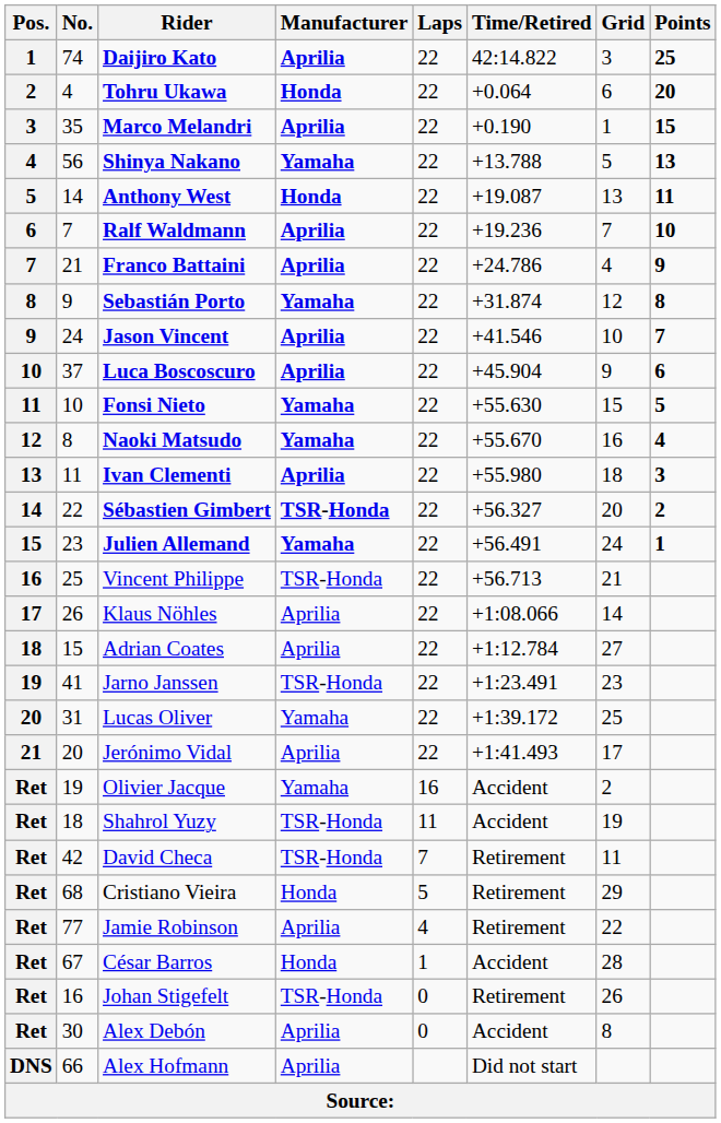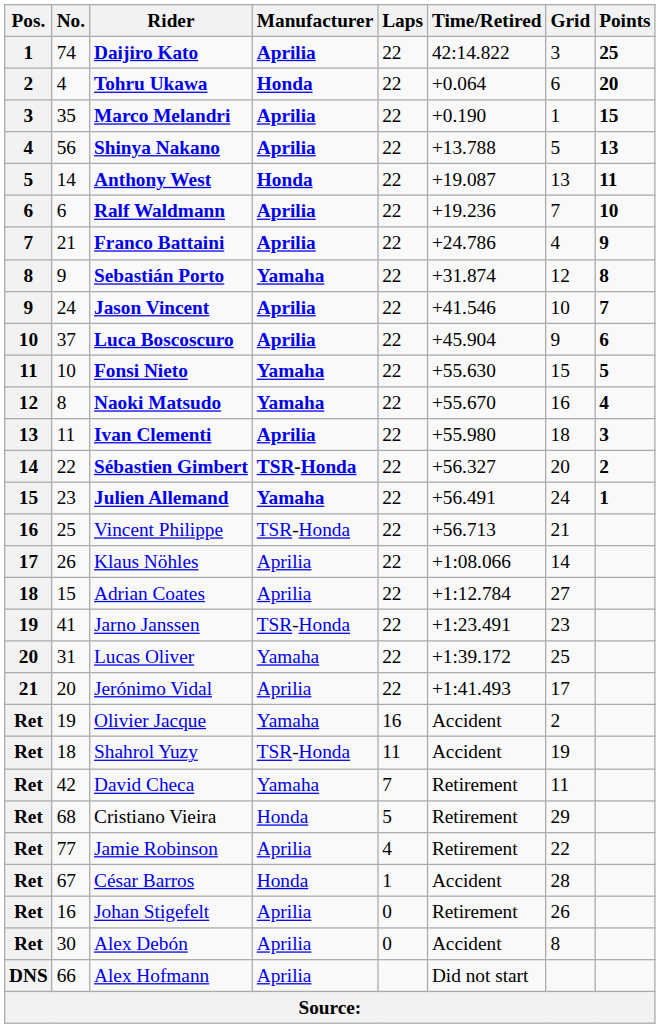 <table class="wikitable" style="font-size: 95%;">
 <tr>
 <th>Pos.</th>
 <th>No.</th>
 <th>Rider</th>
 <th>Manufacturer</th>
 <th>Laps</th>
 <th>Time/Retired</th>
 <th>Grid</th>
 <th>Points</th>
 </tr>
 <tr>
 <th>1</th>
 <td>74</td>
 <td> <strong><a href='#'>Daijiro Kato</a></strong></td>
 <td><strong><a href='#'>Aprilia</a></strong></td>
 <td>22</td>
 <td>42:14.822</td>
 <td>3</td>
 <td><strong>25</strong></td>
 </tr>
 <tr>
 <th>2</th>
 <td>4</td>
 <td> <strong><a href='#'>Tohru Ukawa</a></strong></td>
 <td><strong><a href='#'>Honda</a></strong></td>
 <td>22</td>
 <td>+0.064</td>
 <td>6</td>
 <td><strong>20</strong></td>
 </tr>
 <tr>
 <th>3</th>
 <td>35</td>
 <td> <strong><a href='#'>Marco Melandri</a></strong></td>
 <td><strong><a href='#'>Aprilia</a></strong></td>
 <td>22</td>
 <td>+0.190</td>
 <td>1</td>
 <td><strong>15</strong></td>
 </tr>
 <tr>
 <th>4</th>
 <td>56</td>
 <td> <strong><a href='#'>Shinya Nakano</a></strong></td>
-<td><strong><a href='#'>Yamaha</a></strong></td>
+<td><strong><a href='#'>Aprilia</a></strong></td>
 <td>22</td>
 <td>+13.788</td>
 <td>5</td>
 <td><strong>13</strong></td>
 </tr>
 <tr>
 <th>5</th>
 <td>14</td>
 <td> <strong><a href='#'>Anthony West</a></strong></td>
 <td><strong><a href='#'>Honda</a></strong></td>
 <td>22</td>
 <td>+19.087</td>
 <td>13</td>
 <td><strong>11</strong></td>
 </tr>
 <tr>
 <th>6</th>
-<td>7</td>
+<td>6</td>
 <td> <strong><a href='#'>Ralf Waldmann</a></strong></td>
 <td><strong><a href='#'>Aprilia</a></strong></td>
 <td>22</td>
 <td>+19.236</td>
 <td>7</td>
 <td><strong>10</strong></td>
 </tr>
 <tr>
 <th>7</th>
 <td>21</td>
 <td> <strong><a href='#'>Franco Battaini</a></strong></td>
 <td><strong><a href='#'>Aprilia</a></strong></td>
 <td>22</td>
 <td>+24.786</td>
 <td>4</td>
 <td><strong>9</strong></td>
 </tr>
 <tr>
 <th>8</th>
 <td>9</td>
 <td> <strong><a href='#'>Sebastián Porto</a></strong></td>
 <td><strong><a href='#'>Yamaha</a></strong></td>
 <td>22</td>
 <td>+31.874</td>
 <td>12</td>
 <td><strong>8</strong></td>
 </tr>
 <tr>
 <th>9</th>
 <td>24</td>
 <td> <strong><a href='#'>Jason Vincent</a></strong></td>
 <td><strong><a href='#'>Aprilia</a></strong></td>
 <td>22</td>
 <td>+41.546</td>
 <td>10</td>
 <td><strong>7</strong></td>
 </tr>
 <tr>
 <th>10</th>
 <td>37</td>
 <td> <strong><a href='#'>Luca Boscoscuro</a></strong></td>
 <td><strong><a href='#'>Aprilia</a></strong></td>
 <td>22</td>
 <td>+45.904</td>
 <td>9</td>
 <td><strong>6</strong></td>
 </tr>
 <tr>
 <th>11</th>
 <td>10</td>
 <td> <strong><a href='#'>Fonsi Nieto</a></strong></td>
 <td><strong><a href='#'>Yamaha</a></strong></td>
 <td>22</td>
 <td>+55.630</td>
 <td>15</td>
 <td><strong>5</strong></td>
 </tr>
 <tr>
 <th>12</th>
 <td>8</td>
 <td> <strong><a href='#'>Naoki Matsudo</a></strong></td>
 <td><strong><a href='#'>Yamaha</a></strong></td>
 <td>22</td>
 <td>+55.670</td>
 <td>16</td>
 <td><strong>4</strong></td>
 </tr>
 <tr>
 <th>13</th>
 <td>11</td>
 <td> <strong><a href='#'>Ivan Clementi</a></strong></td>
 <td><strong><a href='#'>Aprilia</a></strong></td>
 <td>22</td>
 <td>+55.980</td>
 <td>18</td>
 <td><strong>3</strong></td>
 </tr>
 <tr>
 <th>14</th>
 <td>22</td>
 <td> <strong><a href='#'>Sébastien Gimbert</a></strong></td>
 <td><strong><a href='#'>TSR</a>-<a href='#'>Honda</a></strong></td>
 <td>22</td>
 <td>+56.327</td>
 <td>20</td>
 <td><strong>2</strong></td>
 </tr>
 <tr>
 <th>15</th>
 <td>23</td>
 <td> <strong><a href='#'>Julien Allemand</a></strong></td>
 <td><strong><a href='#'>Yamaha</a></strong></td>
 <td>22</td>
 <td>+56.491</td>
 <td>24</td>
 <td><strong>1</strong></td>
 </tr>
 <tr>
 <th>16</th>
 <td>25</td>
 <td> <a href='#'>Vincent Philippe</a></td>
 <td><a href='#'>TSR</a>-<a href='#'>Honda</a></td>
 <td>22</td>
 <td>+56.713</td>
 <td>21</td>
 <td></td>
 </tr>
 <tr>
 <th>17</th>
 <td>26</td>
 <td> <a href='#'>Klaus Nöhles</a></td>
 <td><a href='#'>Aprilia</a></td>
 <td>22</td>
 <td>+1:08.066</td>
 <td>14</td>
 <td></td>
 </tr>
 <tr>
 <th>18</th>
 <td>15</td>
 <td> <a href='#'>Adrian Coates</a></td>
 <td><a href='#'>Aprilia</a></td>
 <td>22</td>
 <td>+1:12.784</td>
 <td>27</td>
 <td></td>
 </tr>
 <tr>
 <th>19</th>
 <td>41</td>
 <td> <a href='#'>Jarno Janssen</a></td>
 <td><a href='#'>TSR</a>-<a href='#'>Honda</a></td>
 <td>22</td>
 <td>+1:23.491</td>
 <td>23</td>
 <td></td>
 </tr>
 <tr>
 <th>20</th>
 <td>31</td>
 <td> <a href='#'>Lucas Oliver</a></td>
 <td><a href='#'>Yamaha</a></td>
 <td>22</td>
 <td>+1:39.172</td>
 <td>25</td>
 <td></td>
 </tr>
 <tr>
 <th>21</th>
 <td>20</td>
 <td> <a href='#'>Jerónimo Vidal</a></td>
 <td><a href='#'>Aprilia</a></td>
 <td>22</td>
 <td>+1:41.493</td>
 <td>17</td>
 <td></td>
 </tr>
 <tr>
 <th>Ret</th>
 <td>19</td>
 <td> <a href='#'>Olivier Jacque</a></td>
 <td><a href='#'>Yamaha</a></td>
 <td>16</td>
 <td>Accident</td>
 <td>2</td>
 <td></td>
 </tr>
 <tr>
 <th>Ret</th>
 <td>18</td>
 <td> <a href='#'>Shahrol Yuzy</a></td>
 <td><a href='#'>TSR</a>-<a href='#'>Honda</a></td>
 <td>11</td>
 <td>Accident</td>
 <td>19</td>
 <td></td>
 </tr>
 <tr>
 <th>Ret</th>
 <td>42</td>
 <td> <a href='#'>David Checa</a></td>
-<td><a href='#'>TSR</a>-<a href='#'>Honda</a></td>
+<td><a href='#'>Yamaha</a></td>
 <td>7</td>
 <td>Retirement</td>
 <td>11</td>
 <td></td>
 </tr>
 <tr>
 <th>Ret</th>
 <td>68</td>
 <td> Cristiano Vieira</td>
 <td><a href='#'>Honda</a></td>
 <td>5</td>
 <td>Retirement</td>
 <td>29</td>
 <td></td>
 </tr>
 <tr>
 <th>Ret</th>
 <td>77</td>
 <td> <a href='#'>Jamie Robinson</a></td>
 <td><a href='#'>Aprilia</a></td>
 <td>4</td>
 <td>Retirement</td>
 <td>22</td>
 <td></td>
 </tr>
 <tr>
 <th>Ret</th>
 <td>67</td>
 <td> <a href='#'>César Barros</a></td>
 <td><a href='#'>Honda</a></td>
 <td>1</td>
 <td>Accident</td>
 <td>28</td>
 <td></td>
 </tr>
 <tr>
 <th>Ret</th>
 <td>16</td>
 <td> <a href='#'>Johan Stigefelt</a></td>
-<td><a href='#'>TSR</a>-<a href='#'>Honda</a></td>
+<td><a href='#'>Aprilia</a></td>
 <td>0</td>
 <td>Retirement</td>
 <td>26</td>
 <td></td>
 </tr>
 <tr>
 <th>Ret</th>
 <td>30</td>
 <td> <a href='#'>Alex Debón</a></td>
 <td><a href='#'>Aprilia</a></td>
 <td>0</td>
 <td>Accident</td>
 <td>8</td>
 <td></td>
 </tr>
 <tr>
 <th>DNS</th>
 <td>66</td>
 <td> <a href='#'>Alex Hofmann</a></td>
 <td><a href='#'>Aprilia</a></td>
 <td></td>
 <td>Did not start</td>
 <td></td>
 <td></td>
 </tr>
 <tr>
 <th colspan=8>Source: </th>
 </tr>
 </table>
